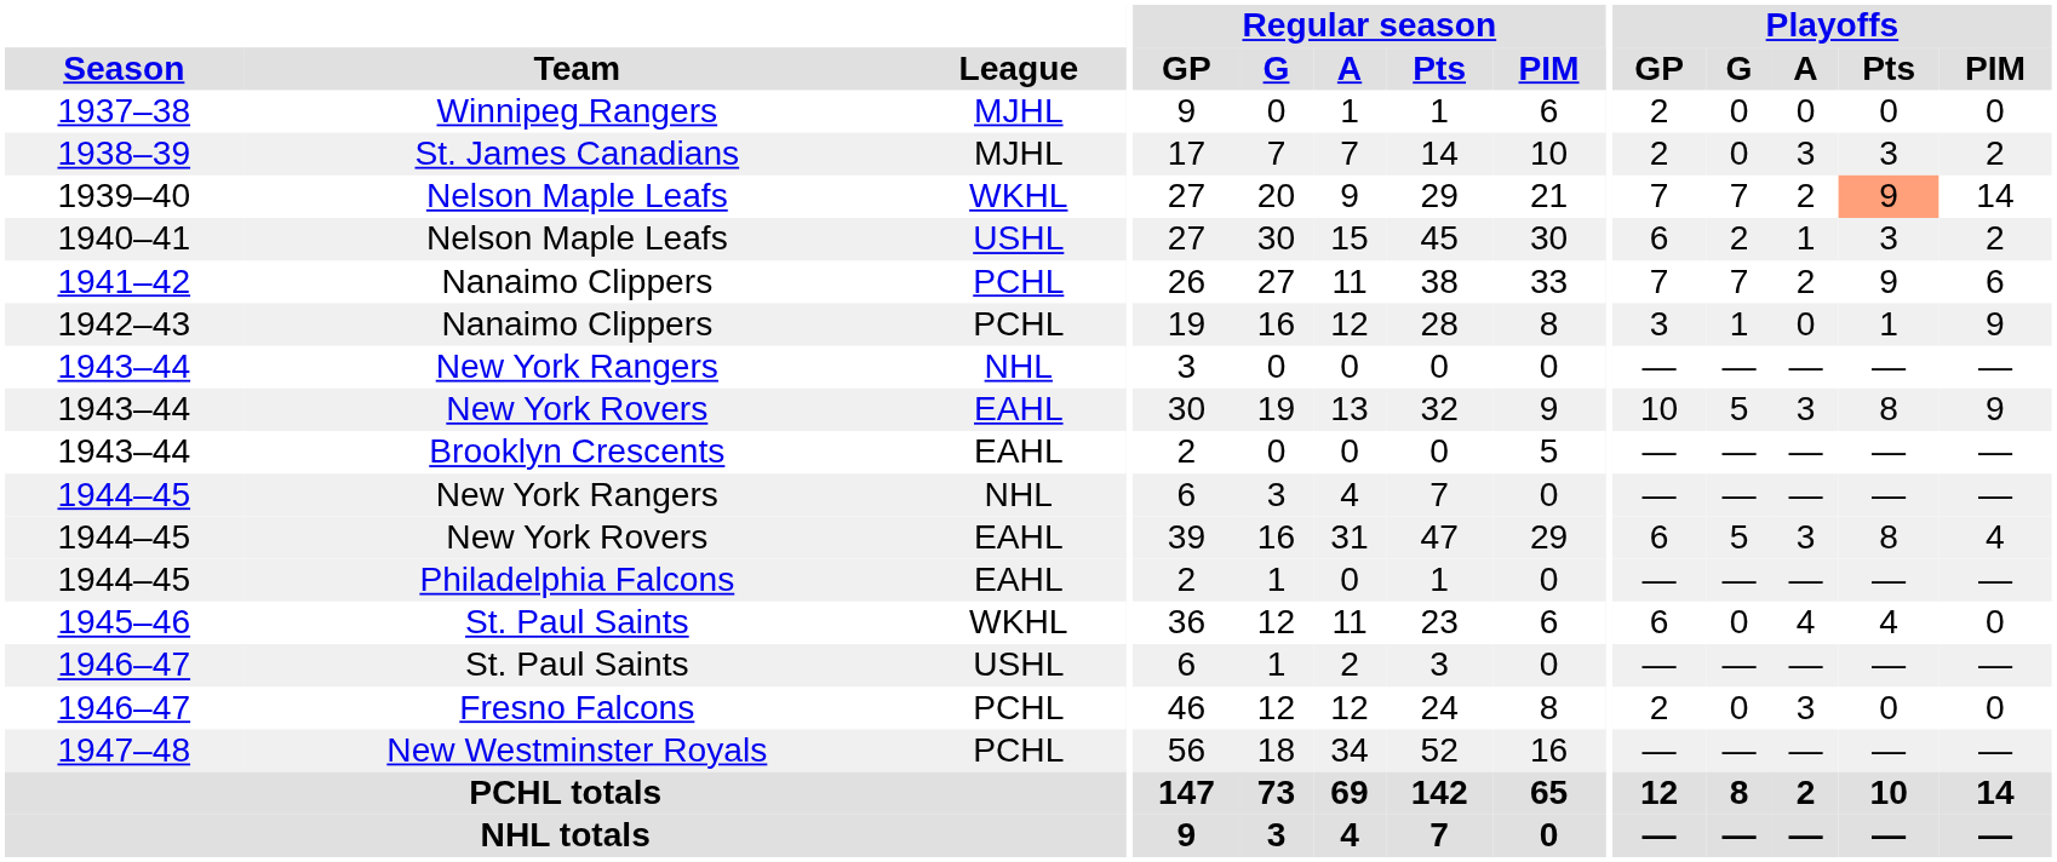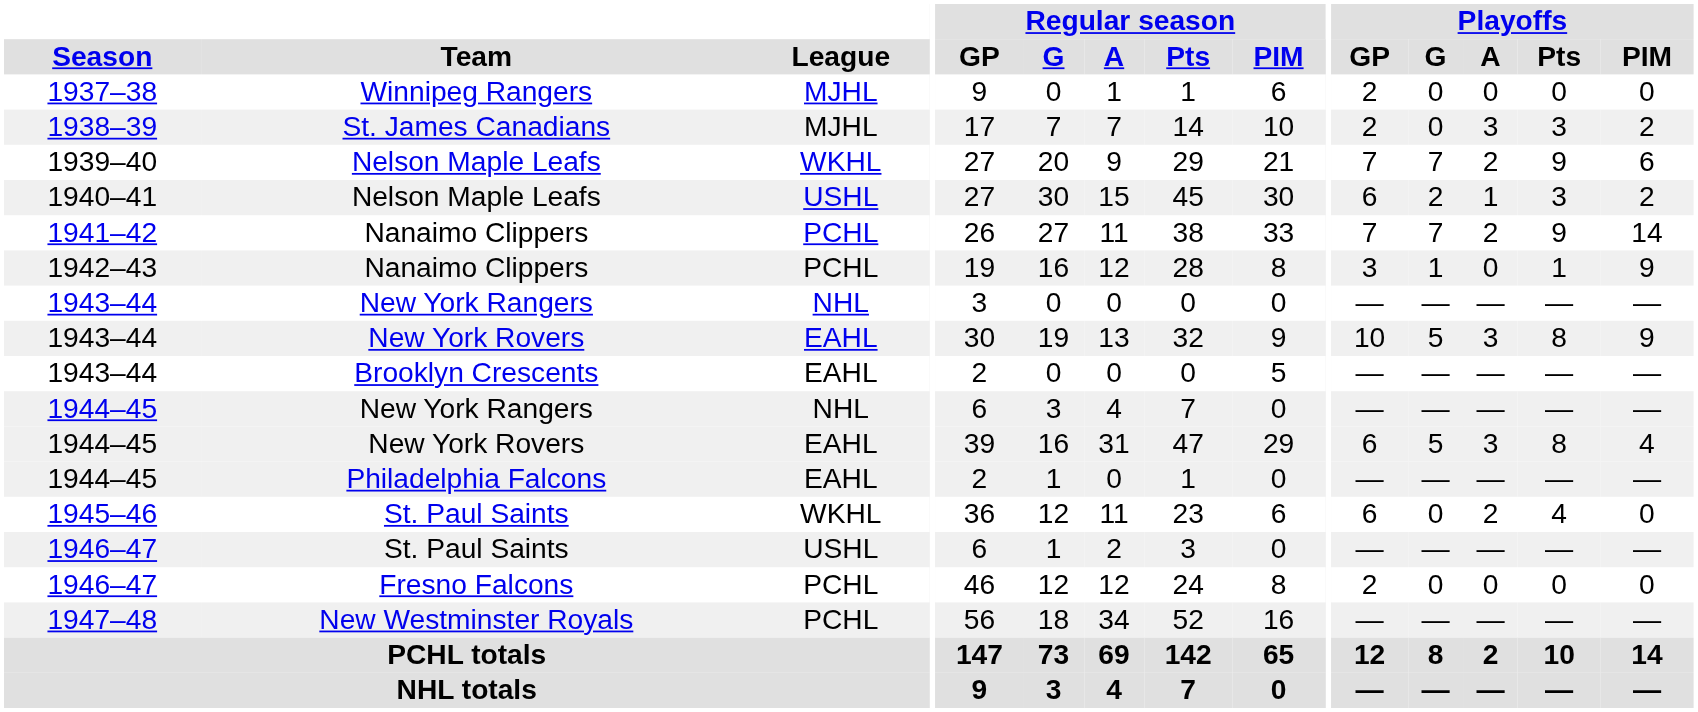 <table border="0" cellpadding="1" cellspacing="0" style="text-align:center; width:60em">
 <tr bgcolor="#e0e0e0">
 <th colspan="3" bgcolor="#ffffff"></th>
 <th rowspan="100" bgcolor="#ffffff"></th>
 <th colspan="5"><a href='#'>Regular season</a></th>
 <th rowspan="100" bgcolor="#ffffff"></th>
 <th colspan="5"><a href='#'>Playoffs</a></th>
 </tr>
 <tr bgcolor="#e0e0e0">
 <th><a href='#'>Season</a></th>
 <th>Team</th>
 <th>League</th>
 <th>GP</th>
 <th><a href='#'>G</a></th>
 <th><a href='#'>A</a></th>
 <th><a href='#'>Pts</a></th>
 <th><a href='#'>PIM</a></th>
 <th>GP</th>
 <th>G</th>
 <th>A</th>
 <th>Pts</th>
 <th>PIM</th>
 </tr>
 <tr>
 <td><a href='#'>1937–38</a></td>
 <td><a href='#'>Winnipeg Rangers</a></td>
 <td><a href='#'>MJHL</a></td>
 <td>9</td>
 <td>0</td>
 <td>1</td>
 <td>1</td>
 <td>6</td>
 <td>2</td>
 <td>0</td>
 <td>0</td>
 <td>0</td>
 <td>0</td>
 </tr>
 <tr bgcolor="#f0f0f0">
 <td><a href='#'>1938–39</a></td>
 <td><a href='#'>St. James Canadians</a></td>
 <td>MJHL</td>
 <td>17</td>
 <td>7</td>
 <td>7</td>
 <td>14</td>
 <td>10</td>
 <td>2</td>
 <td>0</td>
 <td>3</td>
 <td>3</td>
 <td>2</td>
 </tr>
 <tr>
 <td>1939–40</td>
 <td><a href='#'>Nelson Maple Leafs</a></td>
 <td><a href='#'>WKHL</a></td>
 <td>27</td>
 <td>20</td>
 <td>9</td>
 <td>29</td>
 <td>21</td>
 <td>7</td>
 <td>7</td>
 <td>2</td>
-<td style="background: lightsalmon;">9</td>
-<td>14</td>
+<td>9</td>
+<td>6</td>
 </tr>
 <tr bgcolor="#f0f0f0">
 <td>1940–41</td>
 <td>Nelson Maple Leafs</td>
 <td><a href='#'>USHL</a></td>
 <td>27</td>
 <td>30</td>
 <td>15</td>
 <td>45</td>
 <td>30</td>
 <td>6</td>
 <td>2</td>
 <td>1</td>
 <td>3</td>
 <td>2</td>
 </tr>
 <tr>
 <td><a href='#'>1941–42</a></td>
 <td>Nanaimo Clippers</td>
 <td><a href='#'>PCHL</a></td>
 <td>26</td>
 <td>27</td>
 <td>11</td>
 <td>38</td>
 <td>33</td>
 <td>7</td>
 <td>7</td>
 <td>2</td>
 <td>9</td>
-<td>6</td>
+<td>14</td>
 </tr>
 <tr bgcolor="#f0f0f0">
 <td>1942–43</td>
 <td>Nanaimo Clippers</td>
 <td>PCHL</td>
 <td>19</td>
 <td>16</td>
 <td>12</td>
 <td>28</td>
 <td>8</td>
 <td>3</td>
 <td>1</td>
 <td>0</td>
 <td>1</td>
 <td>9</td>
 </tr>
 <tr>
 <td><a href='#'>1943–44</a></td>
 <td><a href='#'>New York Rangers</a></td>
 <td><a href='#'>NHL</a></td>
 <td>3</td>
 <td>0</td>
 <td>0</td>
 <td>0</td>
 <td>0</td>
 <td>—</td>
 <td>—</td>
 <td>—</td>
 <td>—</td>
 <td>—</td>
 </tr>
 <tr bgcolor="#f0f0f0">
 <td>1943–44</td>
 <td><a href='#'>New York Rovers</a></td>
 <td><a href='#'>EAHL</a></td>
 <td>30</td>
 <td>19</td>
 <td>13</td>
 <td>32</td>
 <td>9</td>
 <td>10</td>
 <td>5</td>
 <td>3</td>
 <td>8</td>
 <td>9</td>
 </tr>
 <tr>
 <td>1943–44</td>
 <td><a href='#'>Brooklyn Crescents</a></td>
 <td>EAHL</td>
 <td>2</td>
 <td>0</td>
 <td>0</td>
 <td>0</td>
 <td>5</td>
 <td>—</td>
 <td>—</td>
 <td>—</td>
 <td>—</td>
 <td>—</td>
 </tr>
 <tr bgcolor="#f0f0f0">
 <td><a href='#'>1944–45</a></td>
 <td>New York Rangers</td>
 <td>NHL</td>
 <td>6</td>
 <td>3</td>
 <td>4</td>
 <td>7</td>
 <td>0</td>
 <td>—</td>
 <td>—</td>
 <td>—</td>
 <td>—</td>
 <td>—</td>
 </tr>
 <tr bgcolor="#f0f0f0">
 <td>1944–45</td>
 <td>New York Rovers</td>
 <td>EAHL</td>
 <td>39</td>
 <td>16</td>
 <td>31</td>
 <td>47</td>
 <td>29</td>
 <td>6</td>
 <td>5</td>
 <td>3</td>
 <td>8</td>
 <td>4</td>
 </tr>
 <tr bgcolor="#f0f0f0">
 <td>1944–45</td>
 <td><a href='#'>Philadelphia Falcons</a></td>
 <td>EAHL</td>
 <td>2</td>
 <td>1</td>
 <td>0</td>
 <td>1</td>
 <td>0</td>
 <td>—</td>
 <td>—</td>
 <td>—</td>
 <td>—</td>
 <td>—</td>
 </tr>
 <tr>
 <td><a href='#'>1945–46</a></td>
 <td><a href='#'>St. Paul Saints</a></td>
 <td>WKHL</td>
 <td>36</td>
 <td>12</td>
 <td>11</td>
 <td>23</td>
 <td>6</td>
 <td>6</td>
 <td>0</td>
-<td>4</td>
+<td>2</td>
 <td>4</td>
 <td>0</td>
 </tr>
 <tr bgcolor="#f0f0f0">
 <td><a href='#'>1946–47</a></td>
 <td>St. Paul Saints</td>
 <td>USHL</td>
 <td>6</td>
 <td>1</td>
 <td>2</td>
 <td>3</td>
 <td>0</td>
 <td>—</td>
 <td>—</td>
 <td>—</td>
 <td>—</td>
 <td>—</td>
 </tr>
 <tr>
 <td><a href='#'>1946–47</a></td>
 <td><a href='#'>Fresno Falcons</a></td>
 <td>PCHL</td>
 <td>46</td>
 <td>12</td>
 <td>12</td>
 <td>24</td>
 <td>8</td>
 <td>2</td>
 <td>0</td>
-<td>3</td>
+<td>0</td>
 <td>0</td>
 <td>0</td>
 </tr>
 <tr bgcolor="#f0f0f0">
 <td><a href='#'>1947–48</a></td>
 <td><a href='#'>New Westminster Royals</a></td>
 <td>PCHL</td>
 <td>56</td>
 <td>18</td>
 <td>34</td>
 <td>52</td>
 <td>16</td>
 <td>—</td>
 <td>—</td>
 <td>—</td>
 <td>—</td>
 <td>—</td>
 </tr>
 <tr bgcolor="#e0e0e0">
 <th colspan="3">PCHL totals</th>
 <th>147</th>
 <th>73</th>
 <th>69</th>
 <th>142</th>
 <th>65</th>
 <th>12</th>
 <th>8</th>
 <th>2</th>
 <th>10</th>
 <th>14</th>
 </tr>
 <tr bgcolor="#e0e0e0">
 <th colspan="3">NHL totals</th>
 <th>9</th>
 <th>3</th>
 <th>4</th>
 <th>7</th>
 <th>0</th>
 <th>—</th>
 <th>—</th>
 <th>—</th>
 <th>—</th>
 <th>—</th>
 </tr>
 </table>
